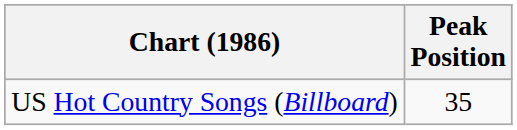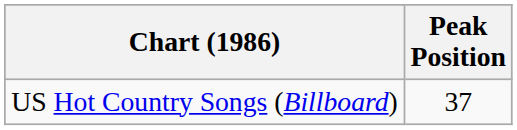 <table class="wikitable">
 <tr>
 <th align="left">Chart (1986)</th>
 <th align="left">Peak<br>Position</th>
 </tr>
 <tr>
 <td align="left">US <a href='#'>Hot Country Songs</a> (<em><a href='#'>Billboard</a></em>)</td>
-<td align="center">35</td>
+<td align="center">37</td>
 </tr>
 </table>
